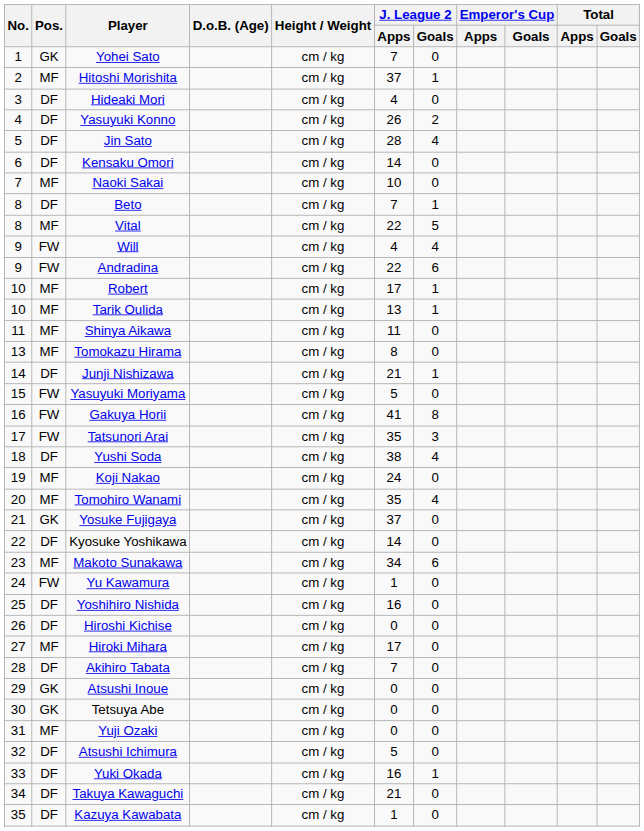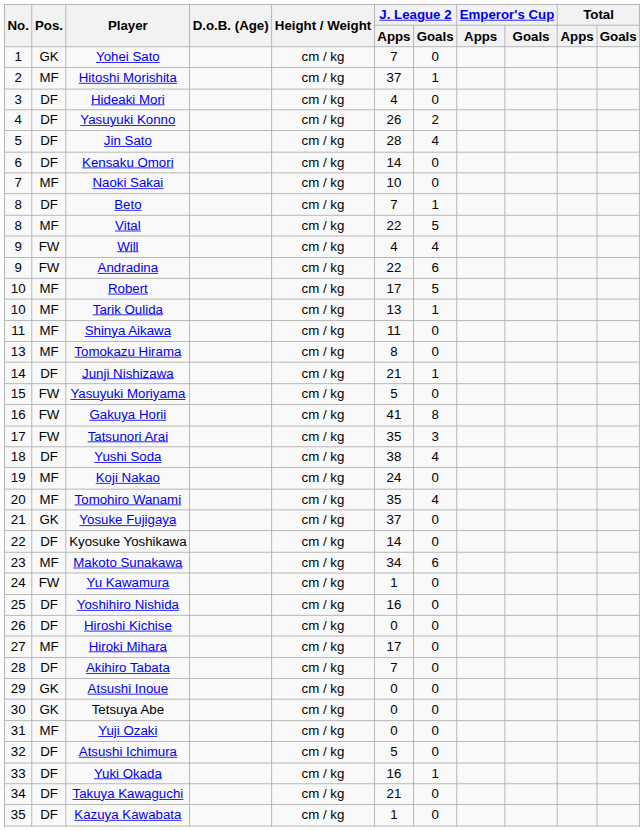 <table class="wikitable" style="text-align:center;">
 <tr>
 <th rowspan="2">No.</th>
 <th rowspan="2">Pos.</th>
 <th rowspan="2">Player</th>
 <th rowspan="2">D.o.B. (Age)</th>
 <th rowspan="2">Height / Weight</th>
 <th colspan="2"><a href='#'>J. League 2</a></th>
 <th colspan="2"><a href='#'>Emperor's Cup</a></th>
 <th colspan="2">Total</th>
 </tr>
 <tr>
 <th>Apps</th>
 <th>Goals</th>
 <th>Apps</th>
 <th>Goals</th>
 <th>Apps</th>
 <th>Goals</th>
 </tr>
 <tr>
 <td>1</td>
 <td>GK</td>
 <td><a href='#'>Yohei Sato</a></td>
 <td></td>
 <td>cm / kg</td>
 <td>7</td>
 <td>0</td>
 <td></td>
 <td></td>
 <td></td>
 <td></td>
 </tr>
 <tr>
 <td>2</td>
 <td>MF</td>
 <td><a href='#'>Hitoshi Morishita</a></td>
 <td></td>
 <td>cm / kg</td>
 <td>37</td>
 <td>1</td>
 <td></td>
 <td></td>
 <td></td>
 <td></td>
 </tr>
 <tr>
 <td>3</td>
 <td>DF</td>
 <td><a href='#'>Hideaki Mori</a></td>
 <td></td>
 <td>cm / kg</td>
 <td>4</td>
 <td>0</td>
 <td></td>
 <td></td>
 <td></td>
 <td></td>
 </tr>
 <tr>
 <td>4</td>
 <td>DF</td>
 <td><a href='#'>Yasuyuki Konno</a></td>
 <td></td>
 <td>cm / kg</td>
 <td>26</td>
 <td>2</td>
 <td></td>
 <td></td>
 <td></td>
 <td></td>
 </tr>
 <tr>
 <td>5</td>
 <td>DF</td>
 <td><a href='#'>Jin Sato</a></td>
 <td></td>
 <td>cm / kg</td>
 <td>28</td>
 <td>4</td>
 <td></td>
 <td></td>
 <td></td>
 <td></td>
 </tr>
 <tr>
 <td>6</td>
 <td>DF</td>
 <td><a href='#'>Kensaku Omori</a></td>
 <td></td>
 <td>cm / kg</td>
 <td>14</td>
 <td>0</td>
 <td></td>
 <td></td>
 <td></td>
 <td></td>
 </tr>
 <tr>
 <td>7</td>
 <td>MF</td>
 <td><a href='#'>Naoki Sakai</a></td>
 <td></td>
 <td>cm / kg</td>
 <td>10</td>
 <td>0</td>
 <td></td>
 <td></td>
 <td></td>
 <td></td>
 </tr>
 <tr>
 <td>8</td>
 <td>DF</td>
 <td><a href='#'>Beto</a></td>
 <td></td>
 <td>cm / kg</td>
 <td>7</td>
 <td>1</td>
 <td></td>
 <td></td>
 <td></td>
 <td></td>
 </tr>
 <tr>
 <td>8</td>
 <td>MF</td>
 <td><a href='#'>Vital</a></td>
 <td></td>
 <td>cm / kg</td>
 <td>22</td>
 <td>5</td>
 <td></td>
 <td></td>
 <td></td>
 <td></td>
 </tr>
 <tr>
 <td>9</td>
 <td>FW</td>
 <td><a href='#'>Will</a></td>
 <td></td>
 <td>cm / kg</td>
 <td>4</td>
 <td>4</td>
 <td></td>
 <td></td>
 <td></td>
 <td></td>
 </tr>
 <tr>
 <td>9</td>
 <td>FW</td>
 <td><a href='#'>Andradina</a></td>
 <td></td>
 <td>cm / kg</td>
 <td>22</td>
 <td>6</td>
 <td></td>
 <td></td>
 <td></td>
 <td></td>
 </tr>
 <tr>
 <td>10</td>
 <td>MF</td>
 <td><a href='#'>Robert</a></td>
 <td></td>
 <td>cm / kg</td>
 <td>17</td>
-<td>1</td>
+<td>5</td>
 <td></td>
 <td></td>
 <td></td>
 <td></td>
 </tr>
 <tr>
 <td>10</td>
 <td>MF</td>
 <td><a href='#'>Tarik Oulida</a></td>
 <td></td>
 <td>cm / kg</td>
 <td>13</td>
 <td>1</td>
 <td></td>
 <td></td>
 <td></td>
 <td></td>
 </tr>
 <tr>
 <td>11</td>
 <td>MF</td>
 <td><a href='#'>Shinya Aikawa</a></td>
 <td></td>
 <td>cm / kg</td>
 <td>11</td>
 <td>0</td>
 <td></td>
 <td></td>
 <td></td>
 <td></td>
 </tr>
 <tr>
 <td>13</td>
 <td>MF</td>
 <td><a href='#'>Tomokazu Hirama</a></td>
 <td></td>
 <td>cm / kg</td>
 <td>8</td>
 <td>0</td>
 <td></td>
 <td></td>
 <td></td>
 <td></td>
 </tr>
 <tr>
 <td>14</td>
 <td>DF</td>
 <td><a href='#'>Junji Nishizawa</a></td>
 <td></td>
 <td>cm / kg</td>
 <td>21</td>
 <td>1</td>
 <td></td>
 <td></td>
 <td></td>
 <td></td>
 </tr>
 <tr>
 <td>15</td>
 <td>FW</td>
 <td><a href='#'>Yasuyuki Moriyama</a></td>
 <td></td>
 <td>cm / kg</td>
 <td>5</td>
 <td>0</td>
 <td></td>
 <td></td>
 <td></td>
 <td></td>
 </tr>
 <tr>
 <td>16</td>
 <td>FW</td>
 <td><a href='#'>Gakuya Horii</a></td>
 <td></td>
 <td>cm / kg</td>
 <td>41</td>
 <td>8</td>
 <td></td>
 <td></td>
 <td></td>
 <td></td>
 </tr>
 <tr>
 <td>17</td>
 <td>FW</td>
 <td><a href='#'>Tatsunori Arai</a></td>
 <td></td>
 <td>cm / kg</td>
 <td>35</td>
 <td>3</td>
 <td></td>
 <td></td>
 <td></td>
 <td></td>
 </tr>
 <tr>
 <td>18</td>
 <td>DF</td>
 <td><a href='#'>Yushi Soda</a></td>
 <td></td>
 <td>cm / kg</td>
 <td>38</td>
 <td>4</td>
 <td></td>
 <td></td>
 <td></td>
 <td></td>
 </tr>
 <tr>
 <td>19</td>
 <td>MF</td>
 <td><a href='#'>Koji Nakao</a></td>
 <td></td>
 <td>cm / kg</td>
 <td>24</td>
 <td>0</td>
 <td></td>
 <td></td>
 <td></td>
 <td></td>
 </tr>
 <tr>
 <td>20</td>
 <td>MF</td>
 <td><a href='#'>Tomohiro Wanami</a></td>
 <td></td>
 <td>cm / kg</td>
 <td>35</td>
 <td>4</td>
 <td></td>
 <td></td>
 <td></td>
 <td></td>
 </tr>
 <tr>
 <td>21</td>
 <td>GK</td>
 <td><a href='#'>Yosuke Fujigaya</a></td>
 <td></td>
 <td>cm / kg</td>
 <td>37</td>
 <td>0</td>
 <td></td>
 <td></td>
 <td></td>
 <td></td>
 </tr>
 <tr>
 <td>22</td>
 <td>DF</td>
 <td>Kyosuke Yoshikawa</td>
 <td></td>
 <td>cm / kg</td>
 <td>14</td>
 <td>0</td>
 <td></td>
 <td></td>
 <td></td>
 <td></td>
 </tr>
 <tr>
 <td>23</td>
 <td>MF</td>
 <td><a href='#'>Makoto Sunakawa</a></td>
 <td></td>
 <td>cm / kg</td>
 <td>34</td>
 <td>6</td>
 <td></td>
 <td></td>
 <td></td>
 <td></td>
 </tr>
 <tr>
 <td>24</td>
 <td>FW</td>
 <td><a href='#'>Yu Kawamura</a></td>
 <td></td>
 <td>cm / kg</td>
 <td>1</td>
 <td>0</td>
 <td></td>
 <td></td>
 <td></td>
 <td></td>
 </tr>
 <tr>
 <td>25</td>
 <td>DF</td>
 <td><a href='#'>Yoshihiro Nishida</a></td>
 <td></td>
 <td>cm / kg</td>
 <td>16</td>
 <td>0</td>
 <td></td>
 <td></td>
 <td></td>
 <td></td>
 </tr>
 <tr>
 <td>26</td>
 <td>DF</td>
 <td><a href='#'>Hiroshi Kichise</a></td>
 <td></td>
 <td>cm / kg</td>
 <td>0</td>
 <td>0</td>
 <td></td>
 <td></td>
 <td></td>
 <td></td>
 </tr>
 <tr>
 <td>27</td>
 <td>MF</td>
 <td><a href='#'>Hiroki Mihara</a></td>
 <td></td>
 <td>cm / kg</td>
 <td>17</td>
 <td>0</td>
 <td></td>
 <td></td>
 <td></td>
 <td></td>
 </tr>
 <tr>
 <td>28</td>
 <td>DF</td>
 <td><a href='#'>Akihiro Tabata</a></td>
 <td></td>
 <td>cm / kg</td>
 <td>7</td>
 <td>0</td>
 <td></td>
 <td></td>
 <td></td>
 <td></td>
 </tr>
 <tr>
 <td>29</td>
 <td>GK</td>
 <td><a href='#'>Atsushi Inoue</a></td>
 <td></td>
 <td>cm / kg</td>
 <td>0</td>
 <td>0</td>
 <td></td>
 <td></td>
 <td></td>
 <td></td>
 </tr>
 <tr>
 <td>30</td>
 <td>GK</td>
 <td>Tetsuya Abe</td>
 <td></td>
 <td>cm / kg</td>
 <td>0</td>
 <td>0</td>
 <td></td>
 <td></td>
 <td></td>
 <td></td>
 </tr>
 <tr>
 <td>31</td>
 <td>MF</td>
 <td><a href='#'>Yuji Ozaki</a></td>
 <td></td>
 <td>cm / kg</td>
 <td>0</td>
 <td>0</td>
 <td></td>
 <td></td>
 <td></td>
 <td></td>
 </tr>
 <tr>
 <td>32</td>
 <td>DF</td>
 <td><a href='#'>Atsushi Ichimura</a></td>
 <td></td>
 <td>cm / kg</td>
 <td>5</td>
 <td>0</td>
 <td></td>
 <td></td>
 <td></td>
 <td></td>
 </tr>
 <tr>
 <td>33</td>
 <td>DF</td>
 <td><a href='#'>Yuki Okada</a></td>
 <td></td>
 <td>cm / kg</td>
 <td>16</td>
 <td>1</td>
 <td></td>
 <td></td>
 <td></td>
 <td></td>
 </tr>
 <tr>
 <td>34</td>
 <td>DF</td>
 <td><a href='#'>Takuya Kawaguchi</a></td>
 <td></td>
 <td>cm / kg</td>
 <td>21</td>
 <td>0</td>
 <td></td>
 <td></td>
 <td></td>
 <td></td>
 </tr>
 <tr>
 <td>35</td>
 <td>DF</td>
 <td><a href='#'>Kazuya Kawabata</a></td>
 <td></td>
 <td>cm / kg</td>
 <td>1</td>
 <td>0</td>
 <td></td>
 <td></td>
 <td></td>
 <td></td>
 </tr>
 </table>
